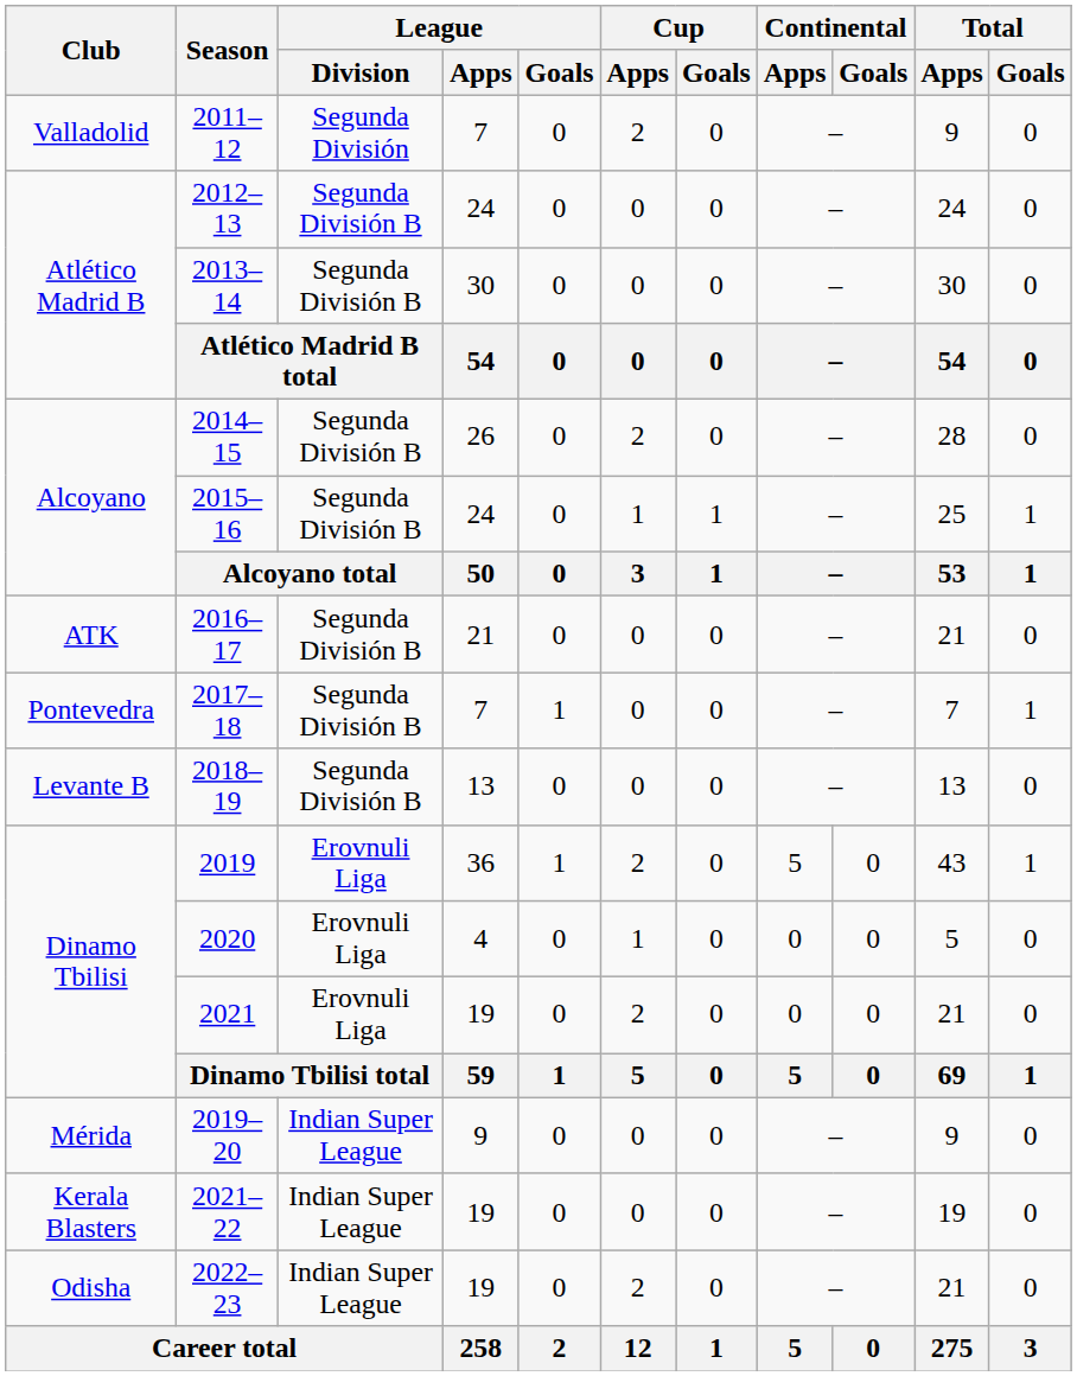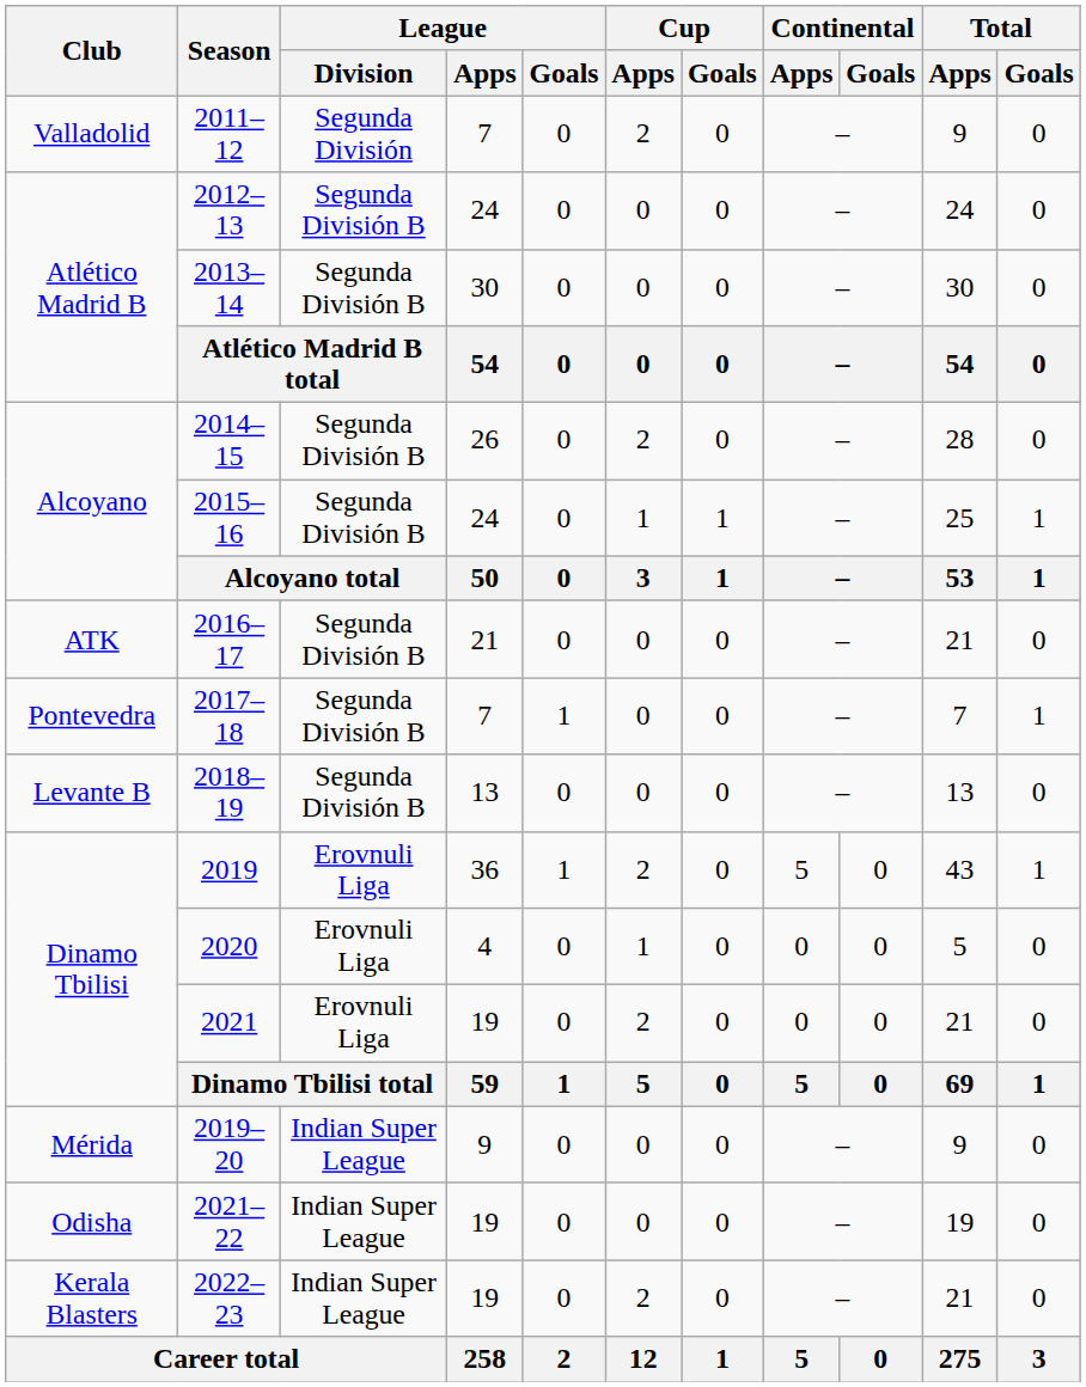 <table class="wikitable" style="font-size:100%; text-align: center">
 <tr>
 <th rowspan="2">Club</th>
 <th rowspan="2">Season</th>
 <th colspan="3">League</th>
 <th colspan="2">Cup</th>
 <th colspan="2">Continental</th>
 <th colspan="2">Total</th>
 </tr>
 <tr>
 <th>Division</th>
 <th>Apps</th>
 <th>Goals</th>
 <th>Apps</th>
 <th>Goals</th>
 <th>Apps</th>
 <th>Goals</th>
 <th>Apps</th>
 <th>Goals</th>
 </tr>
 <tr>
 <td rowspan="1" valign="center"><a href='#'>Valladolid</a></td>
 <td><a href='#'>2011–12</a></td>
 <td><a href='#'>Segunda División</a></td>
 <td>7</td>
 <td>0</td>
 <td>2</td>
 <td>0</td>
 <td colspan="2">–</td>
 <td>9</td>
 <td>0</td>
 </tr>
 <tr>
 <td rowspan="3" valign="center"><a href='#'>Atlético Madrid B</a></td>
 <td><a href='#'>2012–13</a></td>
 <td><a href='#'>Segunda División B</a></td>
 <td>24</td>
 <td>0</td>
 <td>0</td>
 <td>0</td>
 <td colspan="2">–</td>
 <td>24</td>
 <td>0</td>
 </tr>
 <tr>
 <td><a href='#'>2013–14</a></td>
 <td>Segunda División B</td>
 <td>30</td>
 <td>0</td>
 <td>0</td>
 <td>0</td>
 <td colspan="2">–</td>
 <td>30</td>
 <td>0</td>
 </tr>
 <tr>
 <th colspan="2">Atlético Madrid B total</th>
 <th>54</th>
 <th>0</th>
 <th>0</th>
 <th>0</th>
 <th colspan="2">–</th>
 <th>54</th>
 <th>0</th>
 </tr>
 <tr>
 <td rowspan="3" valign="center"><a href='#'>Alcoyano</a></td>
 <td><a href='#'>2014–15</a></td>
 <td>Segunda División B</td>
 <td>26</td>
 <td>0</td>
 <td>2</td>
 <td>0</td>
 <td colspan="2">–</td>
 <td>28</td>
 <td>0</td>
 </tr>
 <tr>
 <td><a href='#'>2015–16</a></td>
 <td>Segunda División B</td>
 <td>24</td>
 <td>0</td>
 <td>1</td>
 <td>1</td>
 <td colspan="2">–</td>
 <td>25</td>
 <td>1</td>
 </tr>
 <tr>
 <th colspan="2">Alcoyano total</th>
 <th>50</th>
 <th>0</th>
 <th>3</th>
 <th>1</th>
 <th colspan="2">–</th>
 <th>53</th>
 <th>1</th>
 </tr>
 <tr>
 <td><a href='#'>ATK</a></td>
 <td><a href='#'>2016–17</a></td>
 <td>Segunda División B</td>
 <td>21</td>
 <td>0</td>
 <td>0</td>
 <td>0</td>
 <td colspan="2">–</td>
 <td>21</td>
 <td>0</td>
 </tr>
 <tr>
 <td><a href='#'>Pontevedra</a></td>
 <td><a href='#'>2017–18</a></td>
 <td>Segunda División B</td>
 <td>7</td>
 <td>1</td>
 <td>0</td>
 <td>0</td>
 <td colspan="2">–</td>
 <td>7</td>
 <td>1</td>
 </tr>
 <tr>
 <td><a href='#'>Levante B</a></td>
 <td><a href='#'>2018–19</a></td>
 <td>Segunda División B</td>
 <td>13</td>
 <td>0</td>
 <td>0</td>
 <td>0</td>
 <td colspan="2">–</td>
 <td>13</td>
 <td>0</td>
 </tr>
 <tr>
 <td rowspan="4"><a href='#'>Dinamo Tbilisi</a></td>
 <td><a href='#'>2019</a></td>
 <td><a href='#'>Erovnuli Liga</a></td>
 <td>36</td>
 <td>1</td>
 <td>2</td>
 <td>0</td>
 <td>5</td>
 <td>0</td>
 <td>43</td>
 <td>1</td>
 </tr>
 <tr>
 <td><a href='#'>2020</a></td>
 <td>Erovnuli Liga</td>
 <td>4</td>
 <td>0</td>
 <td>1</td>
 <td>0</td>
 <td>0</td>
 <td>0</td>
 <td>5</td>
 <td>0</td>
 </tr>
 <tr>
 <td><a href='#'>2021</a></td>
 <td>Erovnuli Liga</td>
 <td>19</td>
 <td>0</td>
 <td>2</td>
 <td>0</td>
 <td>0</td>
 <td>0</td>
 <td>21</td>
 <td>0</td>
 </tr>
 <tr>
 <th colspan="2">Dinamo Tbilisi total</th>
 <th>59</th>
 <th>1</th>
 <th>5</th>
 <th>0</th>
 <th>5</th>
 <th>0</th>
 <th>69</th>
 <th>1</th>
 </tr>
 <tr>
 <td valign="center"><a href='#'>Mérida</a></td>
 <td><a href='#'>2019–20</a></td>
 <td><a href='#'>Indian Super League</a></td>
 <td>9</td>
 <td>0</td>
 <td>0</td>
 <td>0</td>
 <td colspan="2">–</td>
 <td>9</td>
 <td>0</td>
 </tr>
 <tr>
-<td><a href='#'>Kerala Blasters</a></td>
+<td><a href='#'>Odisha</a></td>
 <td><a href='#'>2021–22</a></td>
 <td>Indian Super League</td>
 <td>19</td>
 <td>0</td>
 <td>0</td>
 <td>0</td>
 <td colspan="2">–</td>
 <td>19</td>
 <td>0</td>
 </tr>
 <tr>
-<td><a href='#'>Odisha</a></td>
+<td><a href='#'>Kerala Blasters</a></td>
 <td><a href='#'>2022–23</a></td>
 <td>Indian Super League</td>
 <td>19</td>
 <td>0</td>
 <td>2</td>
 <td>0</td>
 <td colspan="2">–</td>
 <td>21</td>
 <td>0</td>
 </tr>
 <tr>
 <th colspan="3">Career total</th>
 <th>258</th>
 <th>2</th>
 <th>12</th>
 <th>1</th>
 <th>5</th>
 <th>0</th>
 <th>275</th>
 <th>3</th>
 </tr>
 </table>
